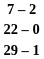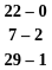 <table width="80%" cellspacing="1">
 <tr>
-<td></td>
-</tr>
-<tr style=font-size:90%>
-<td align="right"><strong></strong></td>
-<td align="center"><strong>7 – 2</strong></td>
 <td></td>
 </tr>
 <tr style=font-size:90%>
 <td width="23%" align="right"><strong></strong></td>
 <td width="14%" align="center"><strong>22 – 0</strong></td>
 <td width="23%"></td>
 </tr>
 <tr style=font-size:90%>
 <td align="right"><strong></strong></td>
+<td align="center"><strong>7 – 2</strong></td>
+<td></td>
+</tr>
+<tr style=font-size:90%>
+<td align="right"><strong></strong></td>
 <td align="center"><strong>29 – 1</strong></td>
 <td></td>
 </tr>
 </table>
